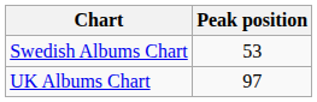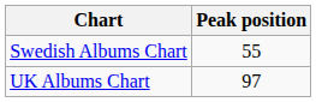 <table class="wikitable">
 <tr>
 <th>Chart</th>
 <th>Peak position</th>
 </tr>
 <tr>
 <td><a href='#'>Swedish Albums Chart</a></td>
-<td style="text-align:center;">53</td>
+<td style="text-align:center;">55</td>
 </tr>
 <tr>
 <td><a href='#'>UK Albums Chart</a></td>
 <td style="text-align:center;">97</td>
 </tr>
 </table>
